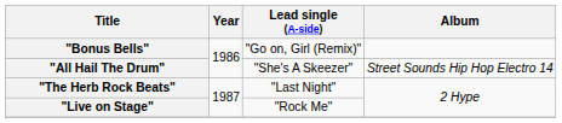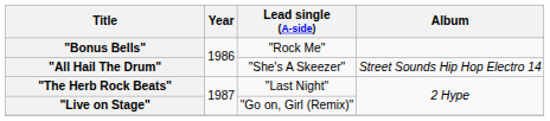 <table class="wikitable plainrowheaders" style="text-align:center;">
 <tr>
 <th scope="col" style="width:16em;">Title</th>
 <th scope="col">Year</th>
 <th scope="col">Lead single <br><small>(<a href='#'>A-side</a>)</small></th>
 <th scope="col" rowspan="1">Album</th>
 </tr>
 <tr>
 <th scope="row">"Bonus Bells"</th>
 <td rowspan="2">1986</td>
-<td>"Go on, Girl (Remix)"</td>
+<td>"Rock Me"</td>
 <td></td>
 </tr>
 <tr>
 <th scope="row">"All Hail The Drum"</th>
 <td>"She's A Skeezer"</td>
 <td><em>Street Sounds Hip Hop Electro 14</em></td>
 </tr>
 <tr>
 <th scope="row">"The Herb Rock Beats"</th>
 <td rowspan="2">1987</td>
 <td>"Last Night"</td>
 <td rowspan="2"><em>2 Hype</em></td>
 </tr>
 <tr>
 <th scope="row">"Live on Stage"</th>
-<td>"Rock Me"</td>
+<td>"Go on, Girl (Remix)"</td>
 </tr>
 <tr>
 </tr>
 </table>
